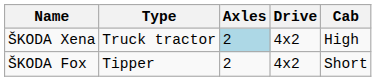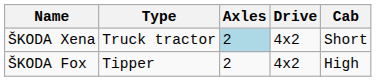 <table class="wikitable">
 <tr>
 <th>Name</th>
 <th>Type</th>
 <th>Axles</th>
 <th>Drive</th>
 <th>Cab</th>
 </tr>
 <tr>
 <td>ŠKODA Xena</td>
 <td>Truck tractor</td>
 <td style="background: lightblue;">2</td>
 <td>4x2</td>
-<td>High</td>
+<td>Short</td>
 </tr>
 <tr>
 <td>ŠKODA Fox</td>
 <td>Tipper</td>
 <td>2</td>
 <td>4x2</td>
-<td>Short</td>
+<td>High</td>
 </tr>
 </table>
